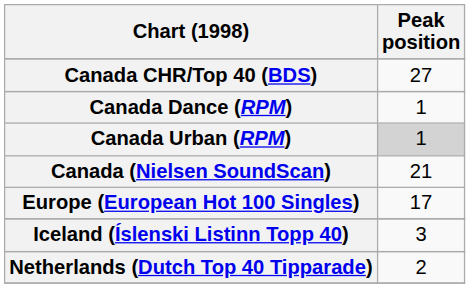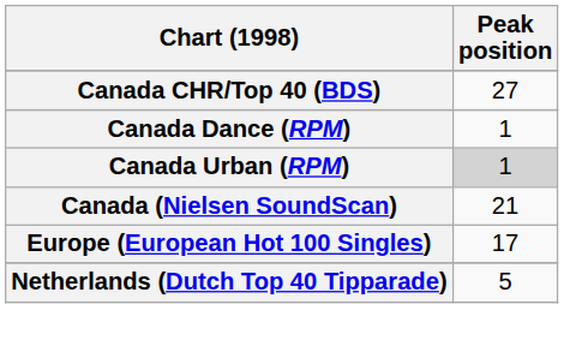 <table class="wikitable sortable plainrowheaders" style="text-align:center">
 <tr>
 <th>Chart (1998)</th>
 <th>Peak<br>position</th>
 </tr>
 <tr>
 </tr>
 <tr>
 <th scope="row">Canada CHR/Top 40 (<a href='#'>BDS</a>)</th>
 <td>27</td>
 </tr>
 <tr>
 </tr>
 <tr>
 <th scope="row">Canada Dance (<em><a href='#'>RPM</a></em>)</th>
 <td>1</td>
 </tr>
 <tr>
 <th scope="row">Canada Urban (<em><a href='#'>RPM</a></em>)</th>
 <td style="background: lightgrey;">1</td>
 </tr>
 <tr>
 <th scope="row">Canada (<a href='#'>Nielsen SoundScan</a>)</th>
 <td>21</td>
 </tr>
 <tr>
 <th scope="row">Europe (<a href='#'>European Hot 100 Singles</a>)</th>
 <td>17</td>
 </tr>
 <tr>
 </tr>
 <tr>
 </tr>
 <tr>
-<th scope="row">Iceland (<a href='#'>Íslenski Listinn Topp 40</a>)</th>
-<td>3</td>
-</tr>
-<tr>
 </tr>
 <tr>
 <th scope="row">Netherlands (<a href='#'>Dutch Top 40 Tipparade</a>)</th>
-<td>2</td>
+<td>5</td>
 </tr>
 <tr>
 </tr>
 <tr>
 </tr>
 <tr>
 </tr>
 <tr>
 </tr>
 <tr>
 </tr>
 <tr>
 </tr>
 <tr>
 </tr>
 <tr>
 </tr>
 <tr>
 </tr>
 <tr>
 </tr>
 </table>
